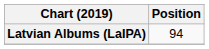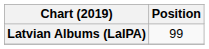 <table class="wikitable plainrowheaders" style="text-align:center">
 <tr>
 <th scope="col">Chart (2019)</th>
 <th scope="col">Position</th>
 </tr>
 <tr>
 <th scope="row">Latvian Albums (LaIPA)</th>
-<td>94</td>
+<td>99</td>
 </tr>
 <tr>
 </tr>
 </table>
